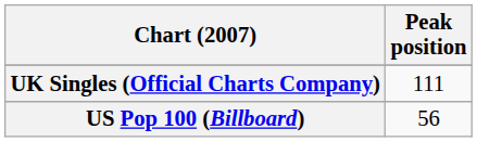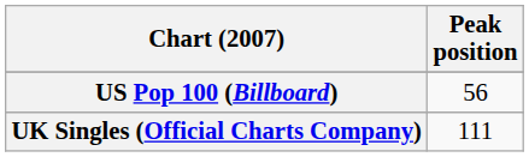 <table class="wikitable plainrowheaders" style="text-align:center">
 <tr>
 <th scope="col">Chart (2007)</th>
 <th scope="col">Peak<br>position</th>
 </tr>
 <tr>
 </tr>
 <tr>
-<th scope="row">UK Singles (<a href='#'>Official Charts Company</a>)</th>
-<td>111</td>
+<th scope="row">US <a href='#'>Pop 100</a> (<em><a href='#'>Billboard</a></em>)</th>
+<td>56</td>
 </tr>
 <tr>
 </tr>
 <tr>
 </tr>
 <tr>
-<th scope="row">US <a href='#'>Pop 100</a> (<em><a href='#'>Billboard</a></em>)</th>
-<td>56</td>
+<th scope="row">UK Singles (<a href='#'>Official Charts Company</a>)</th>
+<td>111</td>
 </tr>
 </table>
